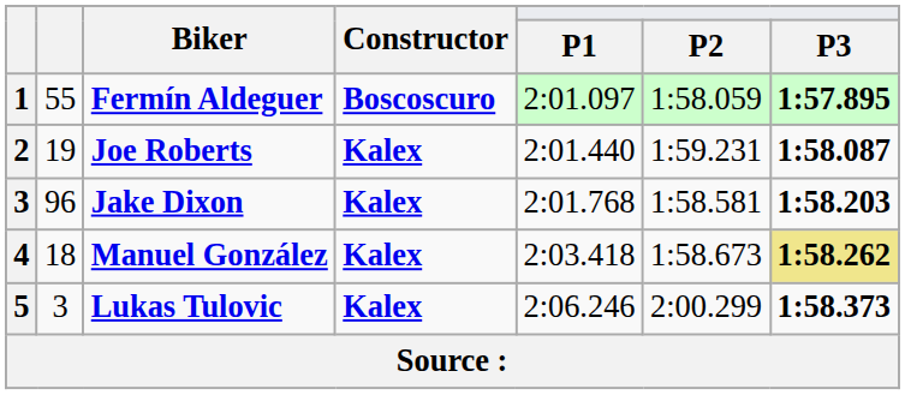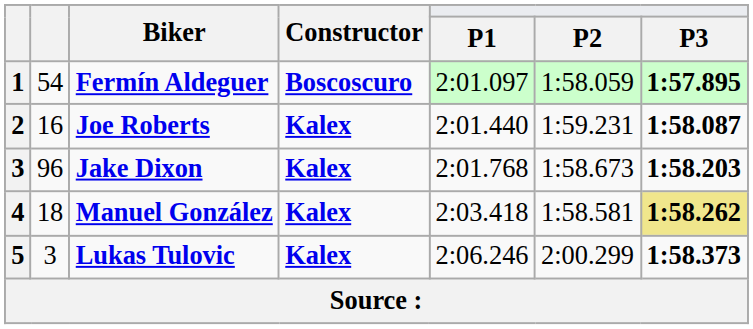 <table class="wikitable sortable" style="font-size: 85%;">
 <tr>
 <th rowspan="2"></th>
 <th rowspan="2"></th>
 <th rowspan="2">Biker</th>
 <th rowspan="2">Constructor</th>
 <th colspan="3" style="background:#eaecf0; text-align:center;"></th>
 </tr>
 <tr>
 <th scope="col">P1</th>
 <th scope="col">P2</th>
 <th scope="col">P3</th>
 </tr>
 <tr>
 <th scope="row">1</th>
-<td align="center">55</td>
+<td align="center">54</td>
 <td><strong> <a href='#'>Fermín Aldeguer</a></strong></td>
 <td><strong><a href='#'>Boscoscuro</a></strong></td>
 <td style="background:#ccffcc;">2:01.097</td>
 <td style="background:#ccffcc;">1:58.059</td>
 <td style="background:#ccffcc;"><strong>1:57.895</strong></td>
 </tr>
 <tr>
 <th scope="row">2</th>
-<td align="center">19</td>
+<td align="center">16</td>
 <td><strong> <a href='#'>Joe Roberts</a></strong></td>
 <td><strong><a href='#'>Kalex</a></strong></td>
 <td>2:01.440</td>
 <td>1:59.231</td>
 <td><strong>1:58.087</strong></td>
 </tr>
 <tr>
 <th scope="row">3</th>
 <td align="center">96</td>
 <td><strong> <a href='#'>Jake Dixon</a></strong></td>
 <td><strong><a href='#'>Kalex</a></strong></td>
 <td>2:01.768</td>
-<td>1:58.581</td>
+<td>1:58.673</td>
 <td><strong>1:58.203</strong></td>
 </tr>
 <tr>
 <th scope="row">4</th>
 <td align="center">18</td>
 <td><strong> <a href='#'>Manuel González</a></strong></td>
 <td><strong><a href='#'>Kalex</a></strong></td>
 <td>2:03.418</td>
-<td>1:58.673</td>
+<td>1:58.581</td>
 <td style="background: khaki;"><strong>1:58.262</strong></td>
 </tr>
 <tr>
 <th scope="row">5</th>
 <td align="center">3</td>
 <td><strong> <a href='#'>Lukas Tulovic</a></strong></td>
 <td><strong><a href='#'>Kalex</a></strong></td>
 <td>2:06.246</td>
 <td>2:00.299</td>
 <td><strong>1:58.373</strong></td>
 </tr>
 <tr>
 <th colspan="7">Source : </th>
 </tr>
 </table>
